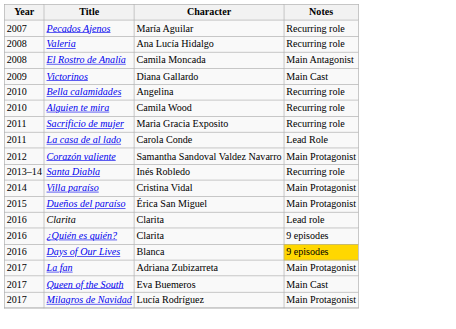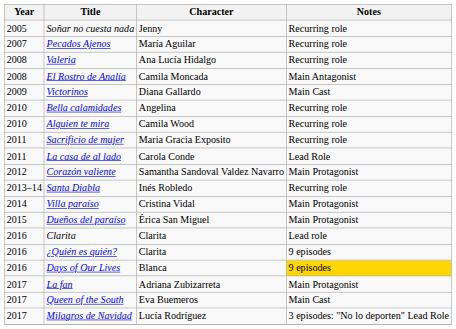 <table class="wikitable">
 <tr>
 <th>Year</th>
 <th>Title</th>
 <th>Character</th>
 <th>Notes</th>
+</tr>
+<tr unknown || Decisiones || various characters>
+<td>2005</td>
+<td><em>Soñar no cuesta nada</em></td>
+<td>Jenny</td>
+<td>Recurring role</td>
 </tr>
 <tr>
 <td>2007</td>
 <td><em><a href='#'>Pecados Ajenos</a></em></td>
 <td>María Aguilar</td>
 <td>Recurring role</td>
 </tr>
 <tr>
 <td>2008</td>
 <td><em><a href='#'>Valeria</a></em></td>
 <td>Ana Lucía Hidalgo</td>
 <td>Recurring role</td>
 </tr>
 <tr>
 <td>2008</td>
 <td><em><a href='#'>El Rostro de Analía</a></em></td>
 <td>Camila Moncada</td>
 <td>Main Antagonist</td>
 </tr>
 <tr>
 <td>2009</td>
 <td><em><a href='#'>Victorinos</a></em></td>
 <td>Diana Gallardo</td>
 <td>Main Cast</td>
 </tr>
 <tr>
 <td>2010</td>
 <td><em><a href='#'>Bella calamidades</a></em></td>
 <td>Angelina</td>
 <td>Recurring role</td>
 </tr>
 <tr>
 <td>2010</td>
 <td><em><a href='#'>Alguien te mira</a></em></td>
 <td>Camila Wood</td>
 <td>Recurring role</td>
 </tr>
 <tr>
 <td>2011</td>
 <td><em><a href='#'>Sacrificio de mujer</a></em></td>
 <td>Maria Gracia Exposito</td>
 <td>Recurring role</td>
 </tr>
 <tr>
 <td>2011</td>
 <td><em><a href='#'>La casa de al lado</a></em></td>
 <td>Carola Conde</td>
 <td>Lead Role</td>
 </tr>
 <tr>
 <td>2012</td>
 <td><em><a href='#'>Corazón valiente</a></em></td>
 <td>Samantha Sandoval Valdez Navarro</td>
 <td>Main Protagonist</td>
 </tr>
 <tr>
 <td>2013–14</td>
 <td><em><a href='#'>Santa Diabla</a></em></td>
 <td>Inés Robledo</td>
 <td>Recurring role</td>
 </tr>
 <tr>
 <td>2014</td>
 <td><em><a href='#'>Villa paraíso</a></em></td>
 <td>Cristina Vidal</td>
 <td>Main Protagonist</td>
 </tr>
 <tr>
 <td>2015</td>
 <td><em><a href='#'>Dueños del paraíso</a></em></td>
 <td>Érica San Miguel</td>
 <td>Main Protagonist</td>
 </tr>
 <tr>
 <td>2016</td>
 <td><em>Clarita</em></td>
 <td>Clarita</td>
 <td>Lead role</td>
 </tr>
 <tr>
 <td>2016</td>
 <td><em><a href='#'>¿Quién es quién?</a></em></td>
 <td>Clarita</td>
 <td>9 episodes</td>
 </tr>
 <tr>
 <td>2016</td>
 <td><em><a href='#'>Days of Our Lives</a></em></td>
 <td>Blanca</td>
 <td style="background: gold;">9 episodes</td>
 </tr>
 <tr>
 <td>2017</td>
 <td><em><a href='#'>La fan</a></em></td>
 <td>Adriana Zubizarreta</td>
 <td>Main Protagonist</td>
 </tr>
 <tr>
 <td>2017</td>
 <td><em><a href='#'>Queen of the South</a></em></td>
 <td>Eva Buemeros</td>
 <td>Main Cast</td>
 </tr>
 <tr>
 <td>2017</td>
 <td><em><a href='#'>Milagros de Navidad</a></em></td>
 <td>Lucía Rodríguez</td>
-<td>Main Protagonist</td>
+<td>3 episodes: "No lo deporten"  Lead Role</td>
 </tr>
 <tr>
 </tr>
 </table>
